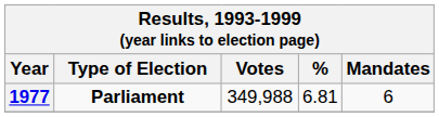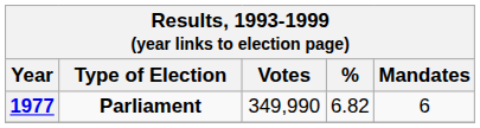 <table class="wikitable">
 <tr>
 <th colspan="9"><strong>Results, 1993-1999<br><small>(year links to election page)</small></strong></th>
 </tr>
 <tr>
 <th style="width: 20px">Year</th>
 <th style="width:140px">Type of Election</th>
 <th style="width: 60px">Votes</th>
 <th style="width: 20px">%</th>
 <th style="width: 20px">Mandates</th>
 </tr>
 <tr>
 <th><a href='#'>1977</a></th>
 <td style="text-align:center;"><strong>Parliament</strong></td>
-<td style="text-align:center;">349,988</td>
-<td style="text-align:center;">6.81</td>
+<td style="text-align:center;">349,990</td>
+<td style="text-align:center;">6.82</td>
 <td style="text-align:center;">6</td>
 </tr>
 <tr>
 </tr>
 </table>
